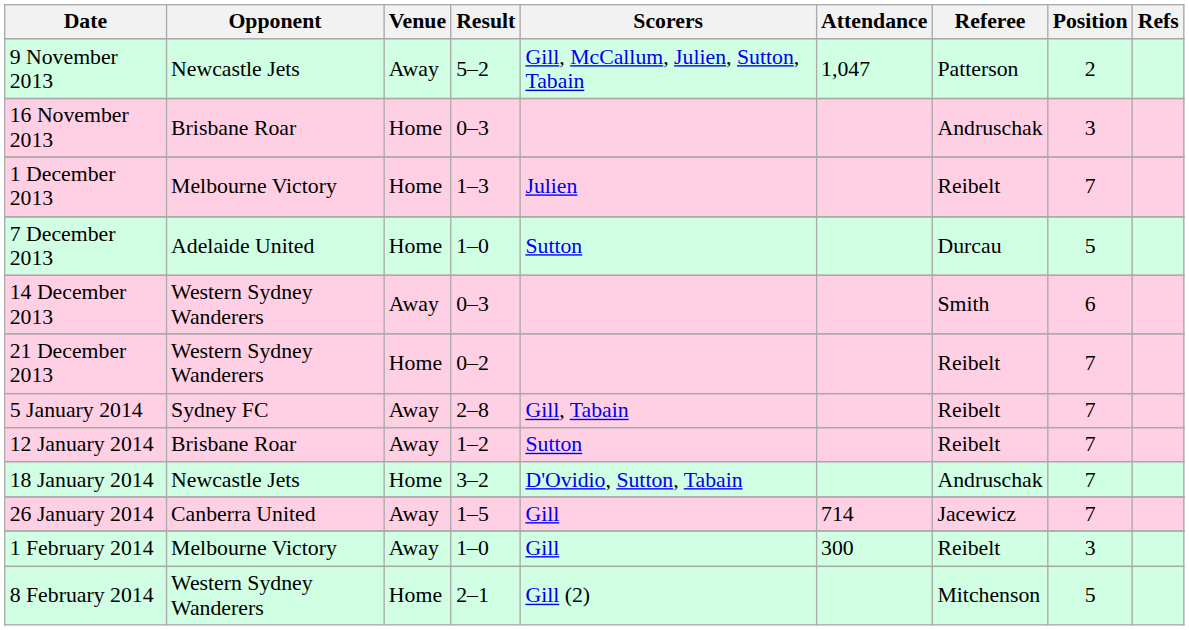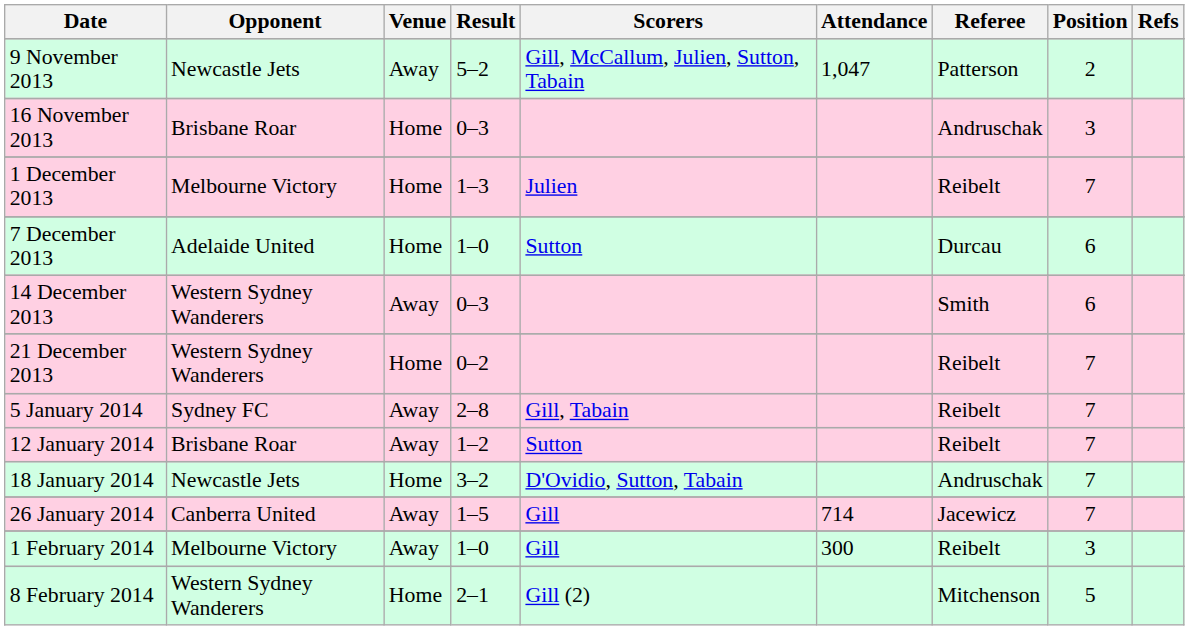 <table class="wikitable">
 <tr>
 <th>Date</th>
 <th>Opponent</th>
 <th>Venue</th>
 <th>Result</th>
 <th>Scorers</th>
 <th>Attendance</th>
 <th>Referee</th>
 <th>Position</th>
 <th>Refs</th>
 </tr>
 <tr>
 </tr>
 <tr bgcolor = "#d0ffe3">
 <td>9 November 2013</td>
 <td>Newcastle Jets</td>
 <td>Away</td>
 <td>5–2</td>
 <td><a href='#'>Gill</a>, <a href='#'>McCallum</a>, <a href='#'>Julien</a>, <a href='#'>Sutton</a>, <a href='#'>Tabain</a></td>
 <td>1,047</td>
 <td>Patterson</td>
 <td align="center">2</td>
 <td></td>
 </tr>
 <tr>
 </tr>
 <tr bgcolor = "#ffd0e3">
 <td>16 November 2013</td>
 <td>Brisbane Roar</td>
 <td>Home</td>
 <td>0–3</td>
 <td></td>
 <td></td>
 <td>Andruschak</td>
 <td align="center">3</td>
 <td></td>
 </tr>
 <tr>
 </tr>
 <tr bgcolor = "#ffd0e3">
 <td>1 December 2013</td>
 <td>Melbourne Victory</td>
 <td>Home</td>
 <td>1–3</td>
 <td><a href='#'>Julien</a></td>
 <td></td>
 <td>Reibelt</td>
 <td align="center">7</td>
 <td></td>
 </tr>
 <tr>
 </tr>
 <tr bgcolor = "#d0ffe3">
 <td>7 December 2013</td>
 <td>Adelaide United</td>
 <td>Home</td>
 <td>1–0</td>
 <td><a href='#'>Sutton</a></td>
 <td></td>
 <td>Durcau</td>
-<td align="center">5</td>
+<td align="center">6</td>
 <td></td>
 </tr>
 <tr>
 </tr>
 <tr bgcolor = "#ffd0e3">
 <td>14 December 2013</td>
 <td>Western Sydney Wanderers</td>
 <td>Away</td>
 <td>0–3</td>
 <td></td>
 <td></td>
 <td>Smith</td>
 <td align="center">6</td>
 <td></td>
 </tr>
 <tr>
 </tr>
 <tr bgcolor = "#ffd0e3">
 <td>21 December 2013</td>
 <td>Western Sydney Wanderers</td>
 <td>Home</td>
 <td>0–2</td>
 <td></td>
 <td></td>
 <td>Reibelt</td>
 <td align="center">7</td>
 <td></td>
 </tr>
 <tr>
 </tr>
 <tr bgcolor = "#ffd0e3">
 <td>5 January 2014</td>
 <td>Sydney FC</td>
 <td>Away</td>
 <td>2–8</td>
 <td><a href='#'>Gill</a>, <a href='#'>Tabain</a></td>
 <td></td>
 <td>Reibelt</td>
 <td align="center">7</td>
 <td></td>
 </tr>
 <tr>
 </tr>
 <tr bgcolor = "#ffd0e3">
 <td>12 January 2014</td>
 <td>Brisbane Roar</td>
 <td>Away</td>
 <td>1–2</td>
 <td><a href='#'>Sutton</a></td>
 <td></td>
 <td>Reibelt</td>
 <td align="center">7</td>
 <td></td>
 </tr>
 <tr>
 </tr>
 <tr bgcolor = "#d0ffe3">
 <td>18 January 2014</td>
 <td>Newcastle Jets</td>
 <td>Home</td>
 <td>3–2</td>
 <td><a href='#'>D'Ovidio</a>, <a href='#'>Sutton</a>, <a href='#'>Tabain</a></td>
 <td></td>
 <td>Andruschak</td>
 <td align="center">7</td>
 <td></td>
 </tr>
 <tr>
 </tr>
 <tr bgcolor = "#ffd0e3">
 <td>26 January 2014</td>
 <td>Canberra United</td>
 <td>Away</td>
 <td>1–5</td>
 <td><a href='#'>Gill</a></td>
 <td>714</td>
 <td>Jacewicz</td>
 <td align="center">7</td>
 <td></td>
 </tr>
 <tr>
 </tr>
 <tr bgcolor = "#d0ffe3">
 <td>1 February 2014</td>
 <td>Melbourne Victory</td>
 <td>Away</td>
 <td>1–0</td>
 <td><a href='#'>Gill</a></td>
 <td>300</td>
 <td>Reibelt</td>
 <td align="center">3</td>
 <td></td>
 </tr>
 <tr>
 </tr>
 <tr bgcolor = "#d0ffe3">
 <td>8 February 2014</td>
 <td>Western Sydney Wanderers</td>
 <td>Home</td>
 <td>2–1</td>
 <td><a href='#'>Gill</a> (2)</td>
 <td></td>
 <td>Mitchenson</td>
 <td align="center">5</td>
 <td></td>
 </tr>
 </table>
